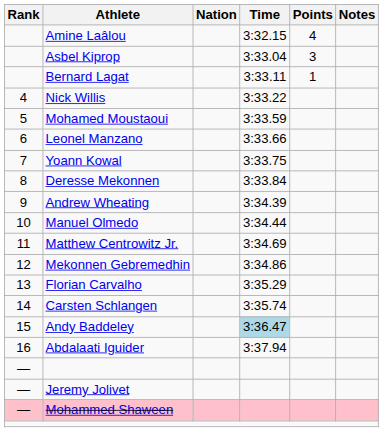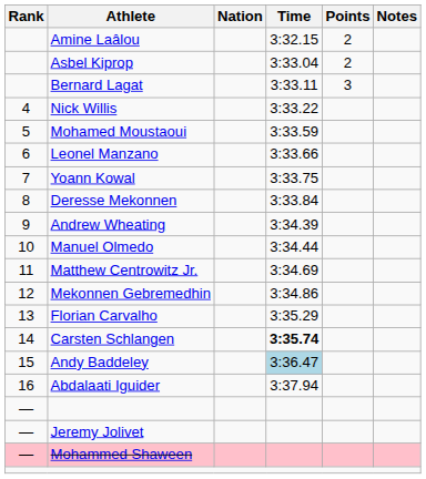 <table class="wikitable mw-datatable sortable" style="text-align:center;">
 <tr>
 <th>Rank</th>
 <th>Athlete</th>
 <th>Nation</th>
 <th>Time</th>
 <th>Points</th>
 <th>Notes</th>
 </tr>
 <tr>
 <td></td>
 <td align=left><a href='#'>Amine Laâlou</a></td>
 <td align=left></td>
 <td>3:32.15</td>
-<td>4</td>
+<td>2</td>
 <td></td>
 </tr>
 <tr>
 <td></td>
 <td align=left><a href='#'>Asbel Kiprop</a></td>
 <td align=left></td>
 <td>3:33.04</td>
-<td>3</td>
+<td>2</td>
 <td></td>
 </tr>
 <tr>
 <td></td>
 <td align=left><a href='#'>Bernard Lagat</a></td>
 <td align=left></td>
 <td>3:33.11</td>
-<td>1</td>
+<td>3</td>
 <td></td>
 </tr>
 <tr>
 <td>4</td>
 <td align=left><a href='#'>Nick Willis</a></td>
 <td align=left></td>
 <td>3:33.22</td>
 <td></td>
 <td></td>
 </tr>
 <tr>
 <td>5</td>
 <td align=left><a href='#'>Mohamed Moustaoui</a></td>
 <td align=left></td>
 <td>3:33.59</td>
 <td></td>
 <td></td>
 </tr>
 <tr>
 <td>6</td>
 <td align=left><a href='#'>Leonel Manzano</a></td>
 <td align=left></td>
 <td>3:33.66</td>
 <td></td>
 <td></td>
 </tr>
 <tr>
 <td>7</td>
 <td align=left><a href='#'>Yoann Kowal</a></td>
 <td align=left></td>
 <td>3:33.75</td>
 <td></td>
 <td></td>
 </tr>
 <tr>
 <td>8</td>
 <td align=left><a href='#'>Deresse Mekonnen</a></td>
 <td align=left></td>
 <td>3:33.84</td>
 <td></td>
 <td></td>
 </tr>
 <tr>
 <td>9</td>
 <td align=left><a href='#'>Andrew Wheating</a></td>
 <td align=left></td>
 <td>3:34.39</td>
 <td></td>
 <td></td>
 </tr>
 <tr>
 <td>10</td>
 <td align=left><a href='#'>Manuel Olmedo</a></td>
 <td align=left></td>
 <td>3:34.44</td>
 <td></td>
 <td></td>
 </tr>
 <tr>
 <td>11</td>
 <td align=left><a href='#'>Matthew Centrowitz Jr.</a></td>
 <td align=left></td>
 <td>3:34.69</td>
 <td></td>
 <td></td>
 </tr>
 <tr>
 <td>12</td>
 <td align=left><a href='#'>Mekonnen Gebremedhin</a></td>
 <td align=left></td>
 <td>3:34.86</td>
 <td></td>
 <td></td>
 </tr>
 <tr>
 <td>13</td>
 <td align=left><a href='#'>Florian Carvalho</a></td>
 <td align=left></td>
 <td>3:35.29</td>
 <td></td>
 <td></td>
 </tr>
 <tr>
 <td>14</td>
 <td align=left><a href='#'>Carsten Schlangen</a></td>
 <td align=left></td>
-<td>3:35.74</td>
+<td><strong>3:35.74</strong></td>
 <td></td>
 <td></td>
 </tr>
 <tr>
 <td>15</td>
 <td align=left><a href='#'>Andy Baddeley</a></td>
 <td align=left></td>
 <td style="background: lightblue;">3:36.47</td>
 <td></td>
 <td></td>
 </tr>
 <tr>
 <td>16</td>
 <td align=left><a href='#'>Abdalaati Iguider</a></td>
 <td align=left></td>
 <td>3:37.94</td>
 <td></td>
 <td></td>
 </tr>
 <tr>
 <td>—</td>
 <td align=left></td>
 <td align=left></td>
 <td></td>
 <td></td>
 <td></td>
 </tr>
 <tr>
 <td>—</td>
 <td align=left><a href='#'>Jeremy Jolivet</a></td>
 <td align=left></td>
 <td></td>
 <td></td>
 <td></td>
 </tr>
 <tr bgcolor=pink>
 <td>—</td>
 <td align=left><s><a href='#'>Mohammed Shaween</a></s></td>
 <td align=left><s></s></td>
 <td><s></s></td>
 <td></td>
 <td></td>
 </tr>
 <tr class="sortbottom">
 <td colspan=6></td>
 </tr>
 </table>
